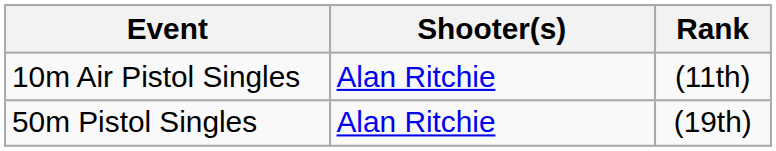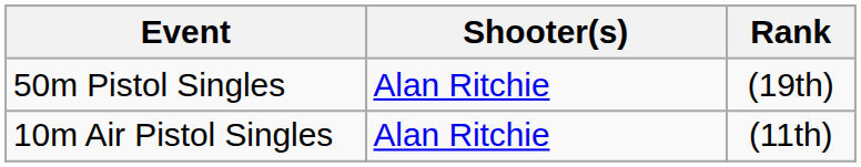 <table class=wikitable style="font-size:90%">
 <tr>
 <th width=150>Event</th>
 <th width=150>Shooter(s)</th>
 <th width=50>Rank</th>
 </tr>
 <tr>
+<td>50m Pistol Singles</td>
+<td><a href='#'>Alan Ritchie</a></td>
+<td align="center">(19th)</td>
+</tr>
+<tr>
 <td>10m Air Pistol Singles</td>
 <td><a href='#'>Alan Ritchie</a></td>
 <td align="center">(11th)</td>
 </tr>
-<tr>
-<td>50m Pistol Singles</td>
-<td><a href='#'>Alan Ritchie</a></td>
-<td align="center">(19th)</td>
-</tr>
 </table>
